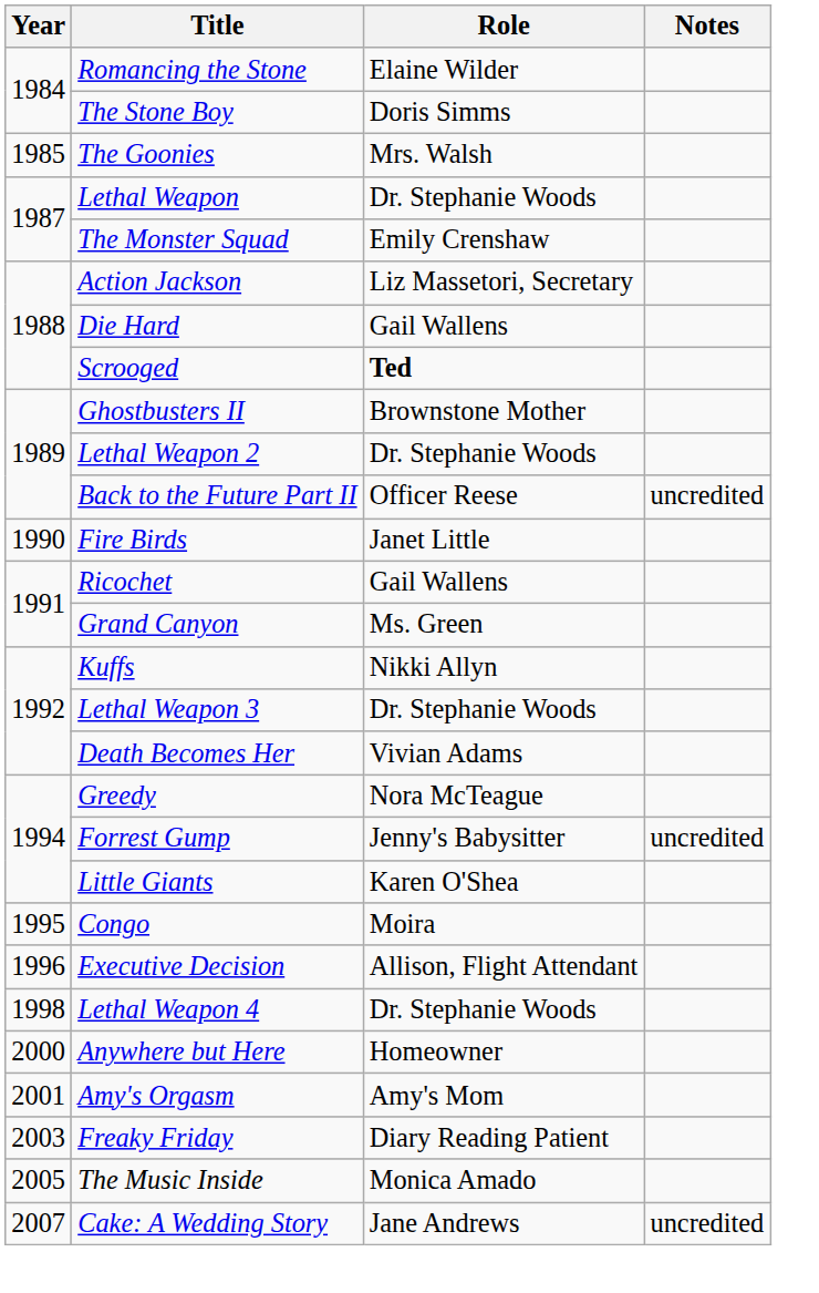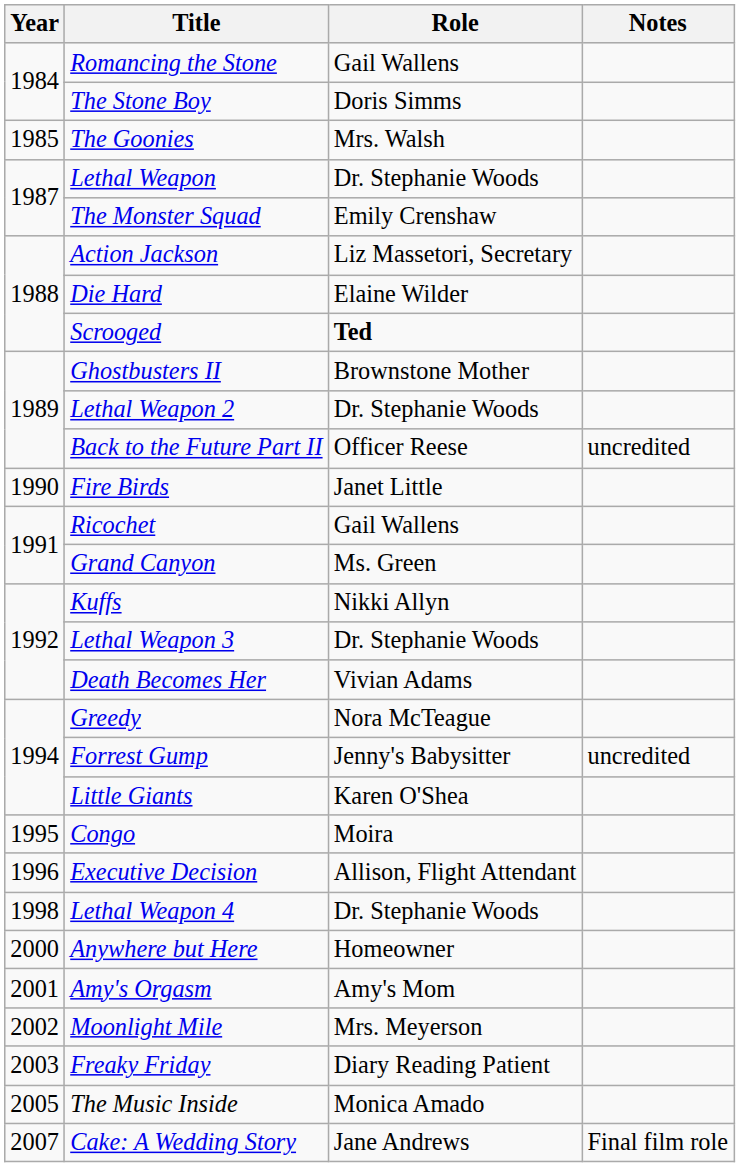 <table class="wikitable sortable">
 <tr>
 <th>Year</th>
 <th>Title</th>
 <th>Role</th>
 <th class="unsortable">Notes</th>
 </tr>
 <tr>
 <td rowspan="2">1984</td>
 <td><em><a href='#'>Romancing the Stone</a></em></td>
-<td>Elaine Wilder</td>
+<td>Gail Wallens</td>
 <td></td>
 </tr>
 <tr>
 <td><em><a href='#'>The Stone Boy</a></em></td>
 <td>Doris Simms</td>
 <td></td>
 </tr>
 <tr>
 <td>1985</td>
 <td><em><a href='#'>The Goonies</a></em></td>
 <td>Mrs. Walsh</td>
 <td></td>
 </tr>
 <tr>
 <td rowspan="2">1987</td>
 <td><em><a href='#'>Lethal Weapon</a></em></td>
 <td>Dr. Stephanie Woods</td>
 <td></td>
 </tr>
 <tr>
 <td><em><a href='#'>The Monster Squad</a></em></td>
 <td>Emily Crenshaw</td>
 <td></td>
 </tr>
 <tr>
 <td rowspan="3">1988</td>
 <td><em><a href='#'>Action Jackson</a></em></td>
 <td>Liz Massetori, Secretary</td>
 <td></td>
 </tr>
 <tr>
 <td><em><a href='#'>Die Hard</a></em></td>
-<td>Gail Wallens</td>
+<td>Elaine Wilder</td>
 <td></td>
 </tr>
 <tr>
 <td><em><a href='#'>Scrooged</a></em></td>
 <td><strong>Ted</strong></td>
 <td></td>
 </tr>
 <tr>
 <td rowspan="3">1989</td>
 <td><em><a href='#'>Ghostbusters II</a></em></td>
 <td>Brownstone Mother</td>
 <td></td>
 </tr>
 <tr>
 <td><em><a href='#'>Lethal Weapon 2</a></em></td>
 <td>Dr. Stephanie Woods</td>
 <td></td>
 </tr>
 <tr>
 <td><em><a href='#'>Back to the Future Part II</a></em></td>
 <td>Officer Reese</td>
 <td>uncredited</td>
 </tr>
 <tr>
 <td>1990</td>
 <td><em><a href='#'>Fire Birds</a></em></td>
 <td>Janet Little</td>
 <td></td>
 </tr>
 <tr>
 <td rowspan="2">1991</td>
 <td><em><a href='#'>Ricochet</a></em></td>
 <td>Gail Wallens</td>
 <td></td>
 </tr>
 <tr>
 <td><em><a href='#'>Grand Canyon</a></em></td>
 <td>Ms. Green</td>
 <td></td>
 </tr>
 <tr>
 <td rowspan="3">1992</td>
 <td><em><a href='#'>Kuffs</a></em></td>
 <td>Nikki Allyn</td>
 <td></td>
 </tr>
 <tr>
 <td><em><a href='#'>Lethal Weapon 3</a></em></td>
 <td>Dr. Stephanie Woods</td>
 <td></td>
 </tr>
 <tr>
 <td><em><a href='#'>Death Becomes Her</a></em></td>
 <td>Vivian Adams</td>
 <td></td>
 </tr>
 <tr>
 <td rowspan="3">1994</td>
 <td><em><a href='#'>Greedy</a></em></td>
 <td>Nora McTeague</td>
 <td></td>
 </tr>
 <tr>
 <td><em><a href='#'>Forrest Gump</a></em></td>
 <td>Jenny's Babysitter</td>
 <td>uncredited</td>
 </tr>
 <tr>
 <td><em><a href='#'>Little Giants</a></em></td>
 <td>Karen O'Shea</td>
 <td></td>
 </tr>
 <tr>
 <td>1995</td>
 <td><em><a href='#'>Congo</a></em></td>
 <td>Moira</td>
 <td></td>
 </tr>
 <tr>
 <td>1996</td>
 <td><em><a href='#'>Executive Decision</a></em></td>
 <td>Allison, Flight Attendant</td>
 <td></td>
 </tr>
 <tr>
 <td>1998</td>
 <td><em><a href='#'>Lethal Weapon 4</a></em></td>
 <td>Dr. Stephanie Woods</td>
 <td></td>
 </tr>
 <tr>
 <td>2000</td>
 <td><em><a href='#'>Anywhere but Here</a></em></td>
 <td>Homeowner</td>
 <td></td>
 </tr>
 <tr>
 <td>2001</td>
 <td><em><a href='#'>Amy's Orgasm</a></em></td>
 <td>Amy's Mom</td>
 <td></td>
 </tr>
 <tr>
+<td>2002</td>
+<td><em><a href='#'>Moonlight Mile</a></em></td>
+<td>Mrs. Meyerson</td>
+<td></td>
+</tr>
+<tr>
 <td>2003</td>
 <td><em><a href='#'>Freaky Friday</a></em></td>
 <td>Diary Reading Patient</td>
 <td></td>
 </tr>
 <tr>
 <td>2005</td>
 <td><em>The Music Inside</em></td>
 <td>Monica Amado</td>
 <td></td>
 </tr>
 <tr>
 <td>2007</td>
 <td><em><a href='#'>Cake: A Wedding Story</a></em></td>
 <td>Jane Andrews</td>
-<td>uncredited</td>
+<td>Final film role</td>
 </tr>
 </table>
